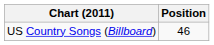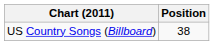 <table class="wikitable sortable">
 <tr>
 <th scope="col">Chart (2011)</th>
 <th scope="col">Position</th>
 </tr>
 <tr>
 <td>US <a href='#'>Country Songs</a> (<em><a href='#'>Billboard</a></em>)</td>
-<td align="center">46</td>
+<td align="center">38</td>
 </tr>
 </table>
